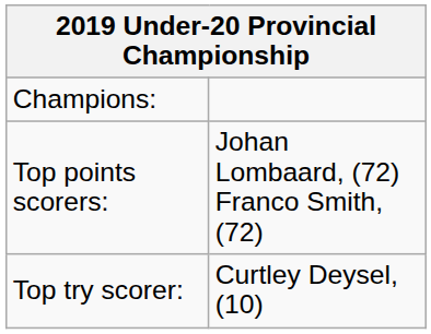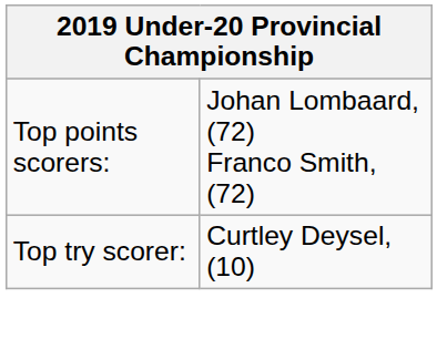 <table class="wikitable" style="text-align:left; font-size:100%; width:40%; margin:1em auto 1em auto;">
 <tr>
 <th colspan=2><strong>2019 Under-20 Provincial Championship</strong></th>
-</tr>
-<tr>
-<td>Champions:</td>
-<td></td>
 </tr>
 <tr>
 <td>Top points scorers:</td>
 <td>Johan Lombaard,  (72) <br> Franco Smith,  (72)</td>
 </tr>
 <tr>
 <td>Top try scorer:</td>
 <td>Curtley Deysel,  (10)</td>
 </tr>
 </table>
